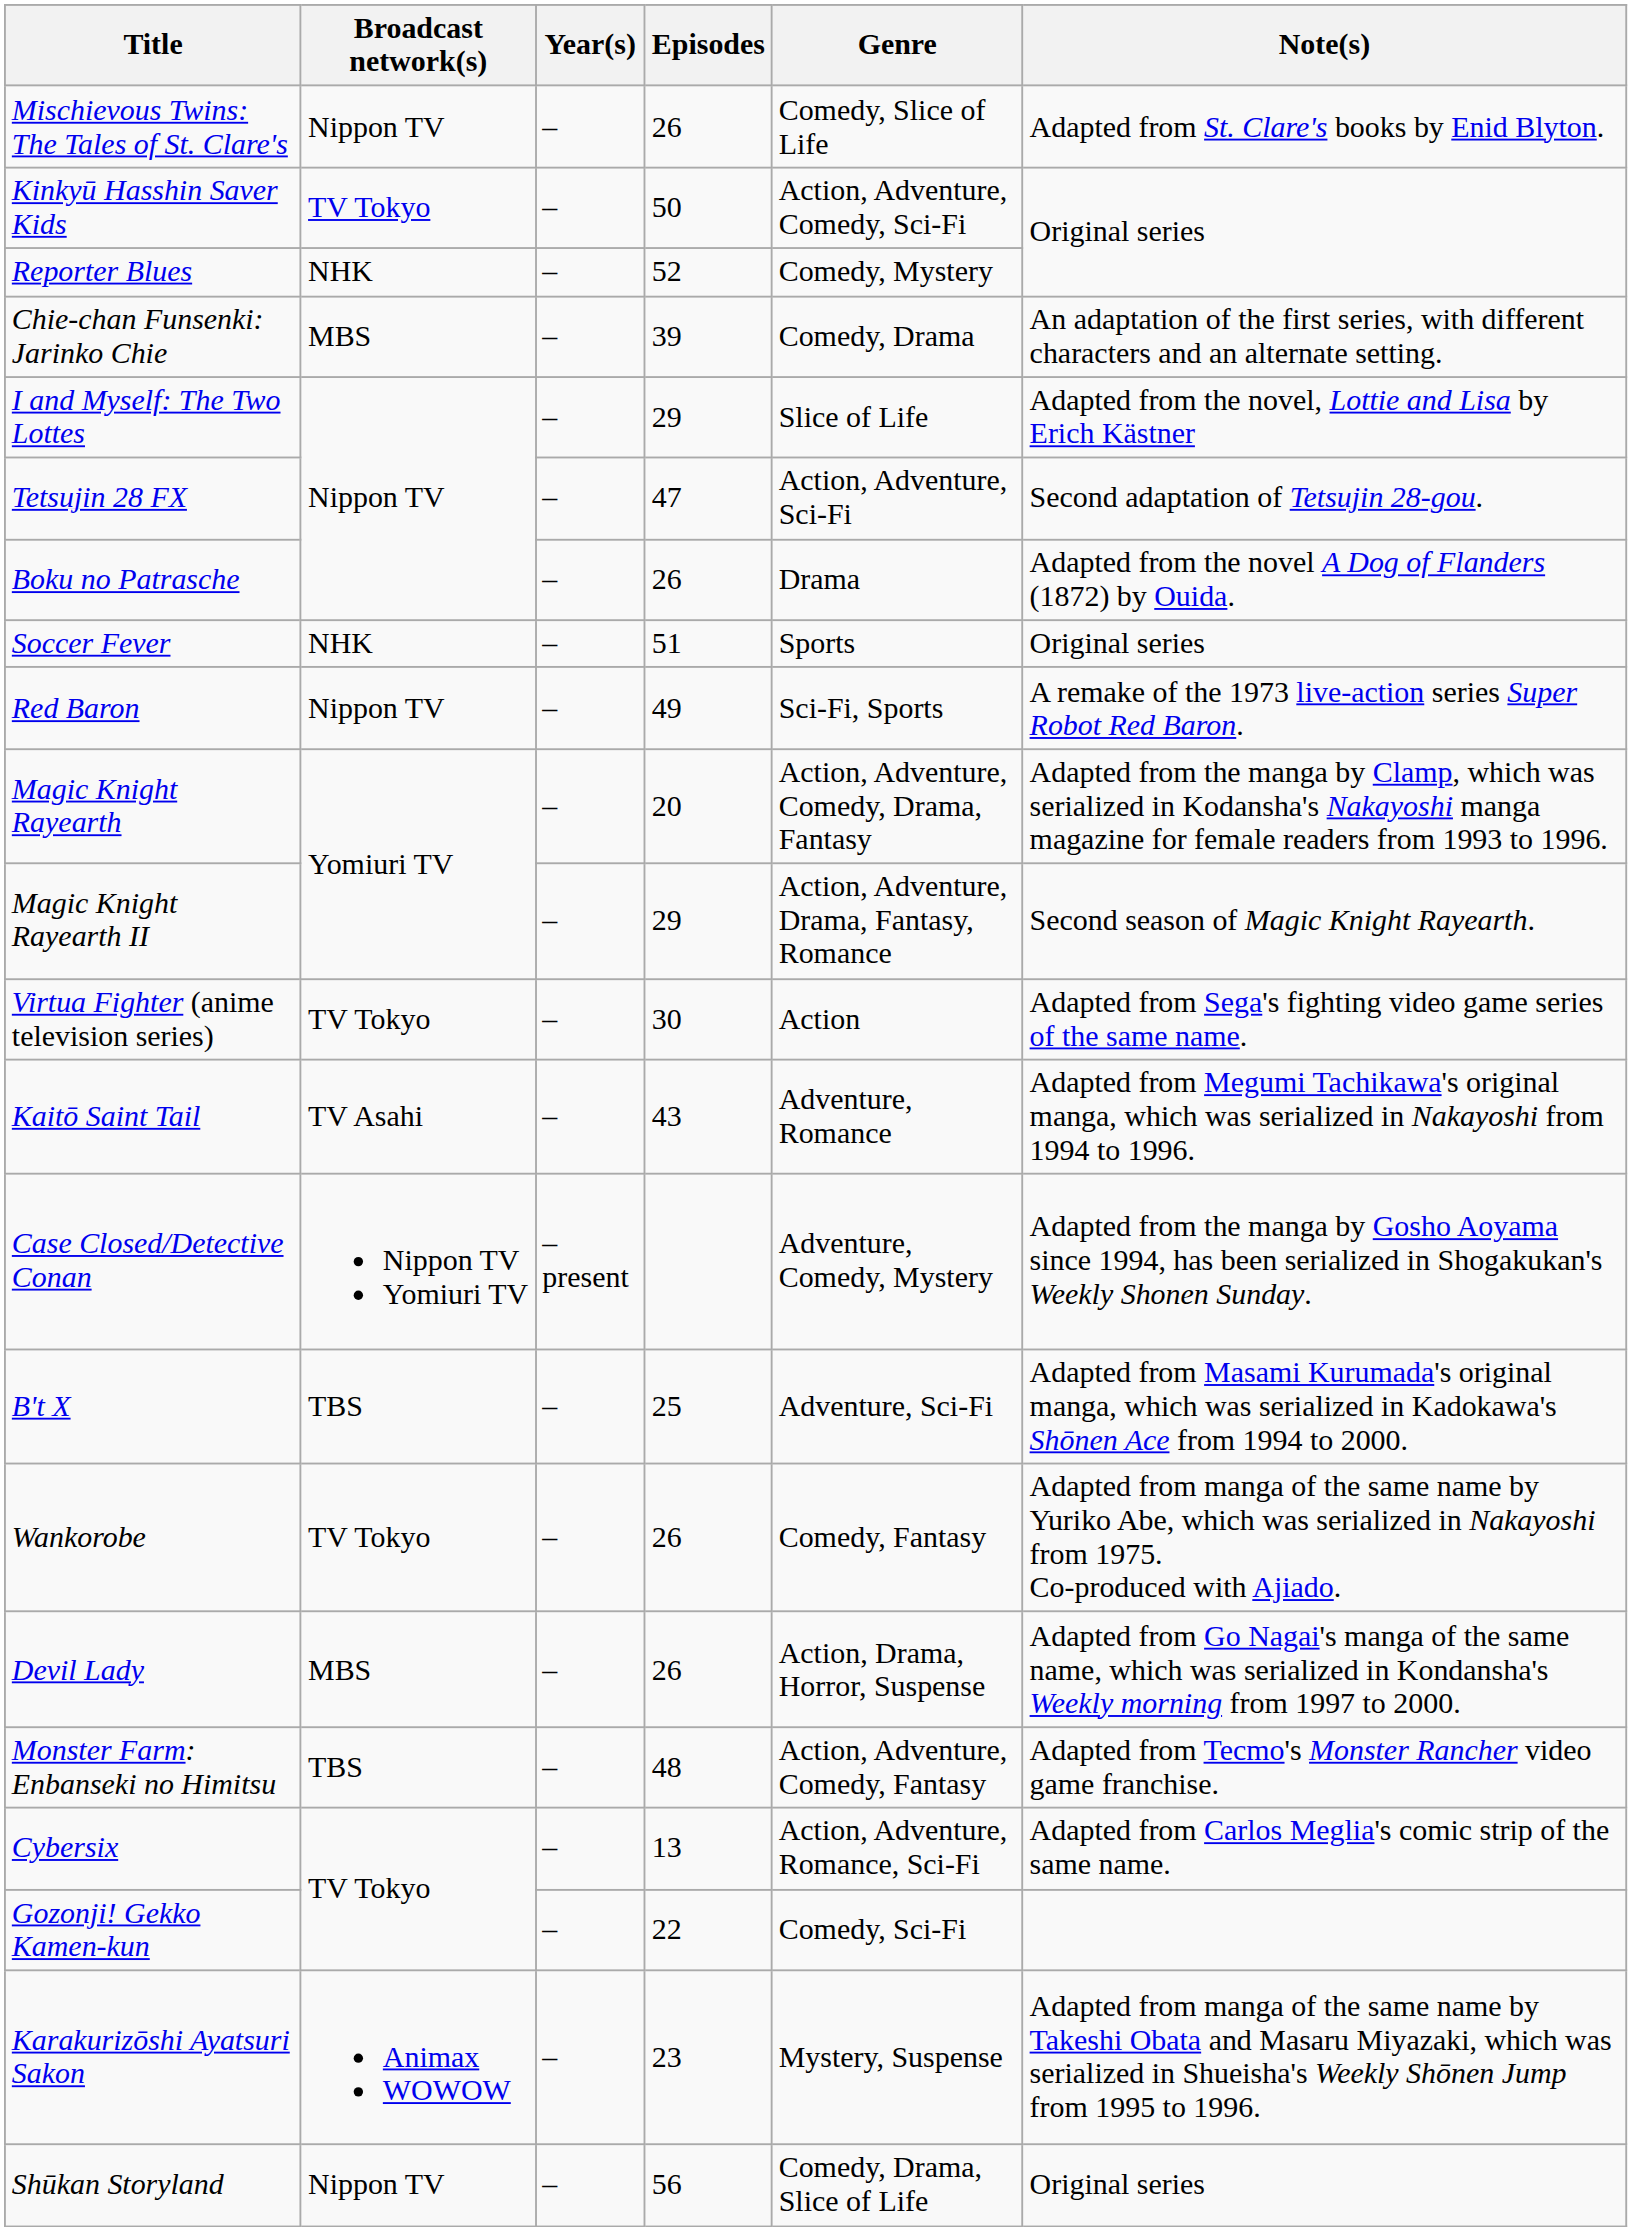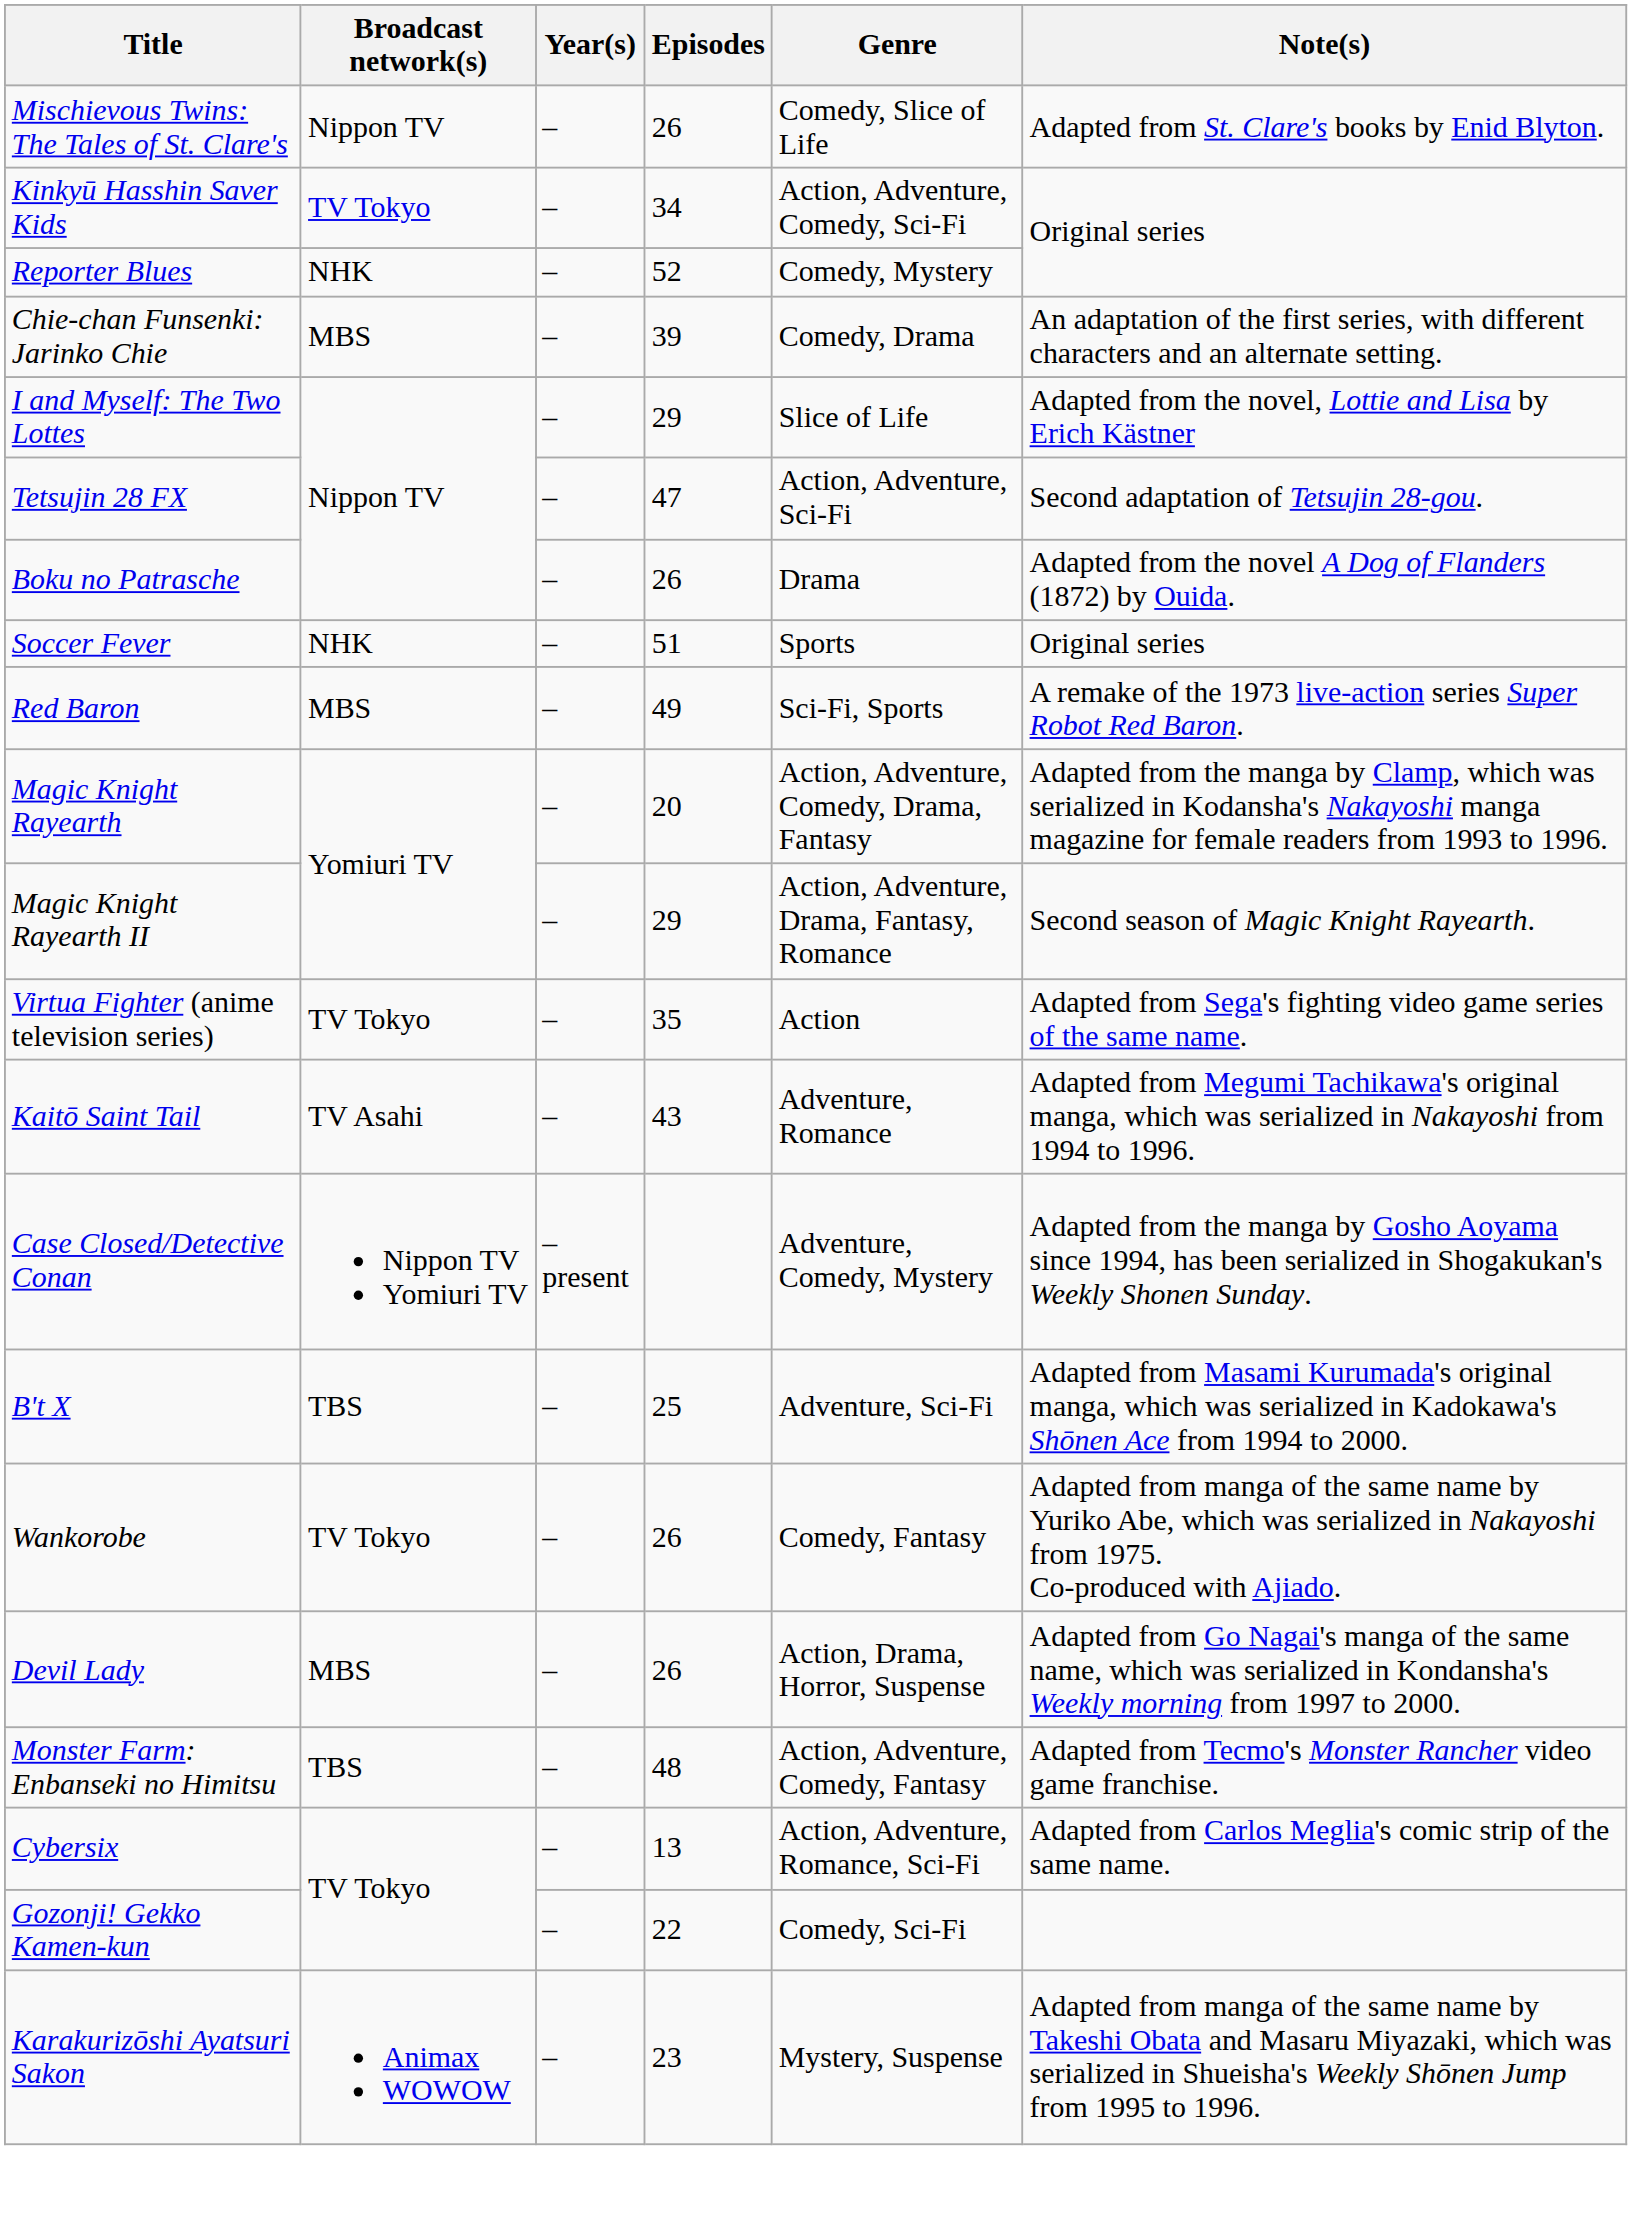 <table class="wikitable sortable">
 <tr>
 <th>Title</th>
 <th>Broadcast network(s)</th>
 <th>Year(s)</th>
 <th>Episodes</th>
 <th>Genre</th>
 <th>Note(s)</th>
 </tr>
 <tr>
 <td><em><a href='#'>Mischievous Twins: The Tales of St. Clare's</a></em></td>
 <td>Nippon TV</td>
 <td> – </td>
 <td>26</td>
 <td>Comedy, Slice of Life</td>
 <td>Adapted from <em><a href='#'>St. Clare's</a></em> books by <a href='#'>Enid Blyton</a>.</td>
 </tr>
 <tr>
 <td><em><a href='#'>Kinkyū Hasshin Saver Kids</a></em></td>
 <td><a href='#'>TV Tokyo</a></td>
 <td> – </td>
-<td>50</td>
+<td>34</td>
 <td>Action, Adventure, Comedy, Sci-Fi</td>
 <td rowspan="2">Original series</td>
 </tr>
 <tr>
 <td><em><a href='#'>Reporter Blues</a></em></td>
 <td>NHK</td>
 <td> – </td>
 <td>52</td>
 <td>Comedy, Mystery</td>
 </tr>
 <tr>
 <td><em>Chie-chan Funsenki: Jarinko Chie</em></td>
 <td>MBS</td>
 <td> – </td>
 <td>39</td>
 <td>Comedy, Drama</td>
 <td>An adaptation of the first series, with different characters and an alternate setting.</td>
 </tr>
 <tr>
 <td><em><a href='#'>I and Myself: The Two Lottes</a></em></td>
 <td rowspan="3">Nippon TV</td>
 <td> – </td>
 <td>29</td>
 <td>Slice of Life</td>
 <td>Adapted from the novel, <em><a href='#'>Lottie and Lisa</a></em> by <a href='#'>Erich Kästner</a></td>
 </tr>
 <tr>
 <td><em><a href='#'>Tetsujin 28 FX</a></em></td>
 <td> – </td>
 <td>47</td>
 <td>Action, Adventure, Sci-Fi</td>
 <td>Second adaptation of <a href='#'><em>Tetsujin 28-gou</em></a>.</td>
 </tr>
 <tr>
 <td><em><a href='#'>Boku no Patrasche</a></em></td>
 <td> – </td>
 <td>26</td>
 <td>Drama</td>
 <td>Adapted from the novel <em><a href='#'>A Dog of Flanders</a></em> (1872) by <a href='#'>Ouida</a>.</td>
 </tr>
 <tr>
 <td><em><a href='#'>Soccer Fever</a></em></td>
 <td>NHK</td>
 <td> – </td>
 <td>51</td>
 <td>Sports</td>
 <td>Original series</td>
 </tr>
 <tr>
 <td><em><a href='#'>Red Baron</a></em></td>
-<td>Nippon TV</td>
+<td>MBS</td>
 <td> – </td>
 <td>49</td>
 <td>Sci-Fi, Sports</td>
 <td>A remake of the 1973 <a href='#'>live-action</a> series <em><a href='#'>Super Robot Red Baron</a></em>.</td>
 </tr>
 <tr>
 <td><em><a href='#'>Magic Knight Rayearth</a></em></td>
 <td rowspan="2">Yomiuri TV</td>
 <td> – </td>
 <td>20</td>
 <td>Action, Adventure, Comedy, Drama, Fantasy</td>
 <td>Adapted from the manga by <a href='#'>Clamp</a>, which was serialized in Kodansha's <em><a href='#'>Nakayoshi</a></em> manga magazine for female readers from 1993 to 1996.</td>
 </tr>
 <tr>
 <td><em>Magic Knight Rayearth II</em></td>
 <td> – </td>
 <td>29</td>
 <td>Action, Adventure, Drama, Fantasy, Romance</td>
 <td>Second season of <em>Magic Knight Rayearth</em>.</td>
 </tr>
 <tr>
 <td><em><a href='#'>Virtua Fighter</a></em> (anime television series)</td>
 <td>TV Tokyo</td>
 <td> – </td>
-<td>30</td>
+<td>35</td>
 <td>Action</td>
 <td>Adapted from <a href='#'>Sega</a>'s fighting video game series <a href='#'>of the same name</a>.</td>
 </tr>
 <tr>
 <td><em><a href='#'>Kaitō Saint Tail</a></em></td>
 <td>TV Asahi</td>
 <td> – </td>
 <td>43</td>
 <td>Adventure, Romance</td>
 <td>Adapted from <a href='#'>Megumi Tachikawa</a>'s original manga, which was serialized in <em>Nakayoshi</em> from 1994 to 1996.</td>
 </tr>
 <tr>
 <td><em><a href='#'>Case Closed/Detective Conan</a></em></td>
 <td><br><ul><li>Nippon TV</li><li>Yomiuri TV</li></ul></td>
 <td> – present</td>
 <td></td>
 <td>Adventure, Comedy, Mystery</td>
 <td>Adapted from the manga by <a href='#'>Gosho Aoyama</a> since 1994, has been serialized in Shogakukan's <em>Weekly Shonen Sunday</em>.</td>
 </tr>
 <tr>
 <td><em><a href='#'>B't X</a></em></td>
 <td>TBS</td>
 <td> – </td>
 <td>25</td>
 <td>Adventure, Sci-Fi</td>
 <td>Adapted from <a href='#'>Masami Kurumada</a>'s original manga, which was serialized in Kadokawa's <em><a href='#'>Shōnen Ace</a></em> from 1994 to 2000.</td>
 </tr>
 <tr>
 <td><em>Wankorobe</em></td>
 <td>TV Tokyo</td>
 <td> – </td>
 <td>26</td>
 <td>Comedy, Fantasy</td>
 <td>Adapted from manga of the same name by Yuriko Abe, which was serialized in <em>Nakayoshi</em> from 1975.<br>Co-produced with <a href='#'>Ajiado</a>.</td>
 </tr>
 <tr>
 <td><em><a href='#'>Devil Lady</a></em></td>
 <td>MBS</td>
 <td> – </td>
 <td>26</td>
 <td>Action, Drama, Horror, Suspense</td>
 <td>Adapted from <a href='#'>Go Nagai</a>'s manga of the same name, which was serialized in Kondansha's <a href='#'><em>Weekly morning</em></a> from 1997 to 2000.</td>
 </tr>
 <tr>
 <td><em><a href='#'>Monster Farm</a>: Enbanseki no Himitsu</em></td>
 <td>TBS</td>
 <td> – </td>
 <td>48</td>
 <td>Action, Adventure, Comedy, Fantasy</td>
 <td>Adapted from <a href='#'>Tecmo</a>'s <em><a href='#'>Monster Rancher</a></em> video game franchise.</td>
 </tr>
 <tr>
 <td><a href='#'><em>Cybersix</em></a></td>
 <td rowspan="2">TV Tokyo</td>
 <td> – </td>
 <td>13</td>
 <td>Action, Adventure, Romance, Sci-Fi</td>
 <td>Adapted from <a href='#'>Carlos Meglia</a>'s comic strip of the same name.</td>
 </tr>
 <tr>
 <td><em><a href='#'>Gozonji! Gekko Kamen-kun</a></em></td>
 <td> – </td>
 <td>22</td>
 <td>Comedy, Sci-Fi</td>
 <td></td>
 </tr>
 <tr>
 <td><em><a href='#'>Karakurizōshi Ayatsuri Sakon</a></em></td>
 <td><br><ul><li><a href='#'>Animax</a></li><li><a href='#'>WOWOW</a></li></ul></td>
 <td> – </td>
 <td>23</td>
 <td>Mystery, Suspense</td>
 <td>Adapted from manga of the same name by <a href='#'>Takeshi Obata</a> and Masaru Miyazaki, which was serialized in Shueisha's <em>Weekly Shōnen Jump</em> from 1995 to 1996.</td>
 </tr>
-<tr>
-<td><em>Shūkan Storyland</em></td>
-<td>Nippon TV</td>
-<td> – </td>
-<td>56</td>
-<td>Comedy, Drama, Slice of Life</td>
-<td>Original series</td>
-</tr>
 </table>
